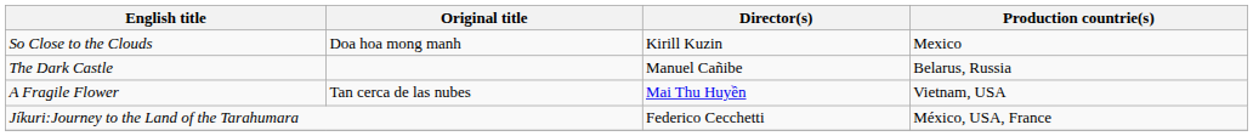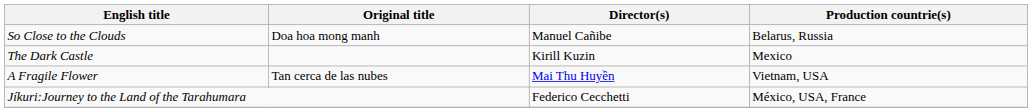 <table class="sortable wikitable" style="width:100%; margin-bottom:4px" cellpadding="5">
 <tr>
 <th scope="col">English title</th>
 <th scope="col">Original title</th>
 <th scope="col">Director(s)</th>
 <th scope="col">Production countrie(s)</th>
 </tr>
 <tr>
 <td><em>So Close to the Clouds</em></td>
 <td>Doa hoa mong manh</td>
-<td>Kirill Kuzin</td>
-<td>Mexico</td>
+<td>Manuel Cañibe</td>
+<td>Belarus, Russia</td>
 </tr>
 <tr>
 <td><em>The Dark Castle</em></td>
 <td></td>
-<td>Manuel Cañibe</td>
-<td>Belarus, Russia</td>
+<td>Kirill Kuzin</td>
+<td>Mexico</td>
 </tr>
 <tr>
 <td><em>A Fragile Flower</em></td>
 <td>Tan cerca de las nubes</td>
 <td><a href='#'>Mai Thu Huyền</a></td>
 <td>Vietnam, USA</td>
 </tr>
 <tr>
 <td colspan=2><em>Jíkuri:Journey to the Land of the Tarahumara</em></td>
 <td>Federico Cecchetti</td>
 <td>México, USA, France</td>
 </tr>
 <tr>
 </tr>
 </table>
